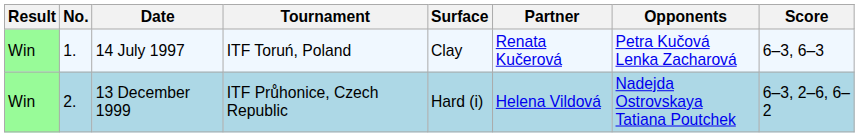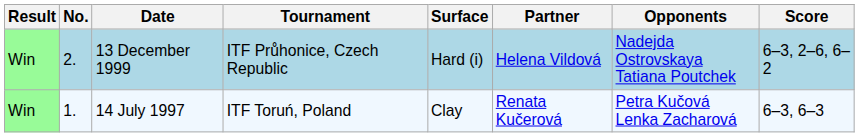 <table class="sortable wikitable">
 <tr>
 <th>Result</th>
 <th>No.</th>
 <th>Date</th>
 <th>Tournament</th>
 <th>Surface</th>
 <th>Partner</th>
 <th>Opponents</th>
 <th class="unsortable">Score</th>
 </tr>
+<tr style="background:lightblue;">
+<td style="background:#98fb98;">Win</td>
+<td>2.</td>
+<td>13 December 1999</td>
+<td>ITF Průhonice, Czech Republic</td>
+<td>Hard (i)</td>
+<td> <a href='#'>Helena Vildová</a></td>
+<td> <a href='#'>Nadejda Ostrovskaya</a> <br>  <a href='#'>Tatiana Poutchek</a></td>
+<td>6–3, 2–6, 6–2</td>
+</tr>
 <tr style="background:#f0f8ff;">
 <td style="background:#98fb98;">Win</td>
 <td>1.</td>
 <td>14 July 1997</td>
 <td>ITF Toruń, Poland</td>
 <td>Clay</td>
 <td> <a href='#'>Renata Kučerová</a></td>
 <td> <a href='#'>Petra Kučová</a> <br>  <a href='#'>Lenka Zacharová</a></td>
 <td>6–3, 6–3</td>
 </tr>
-<tr style="background:lightblue;">
-<td style="background:#98fb98;">Win</td>
-<td>2.</td>
-<td>13 December 1999</td>
-<td>ITF Průhonice, Czech Republic</td>
-<td>Hard (i)</td>
-<td> <a href='#'>Helena Vildová</a></td>
-<td> <a href='#'>Nadejda Ostrovskaya</a> <br>  <a href='#'>Tatiana Poutchek</a></td>
-<td>6–3, 2–6, 6–2</td>
-</tr>
 </table>
